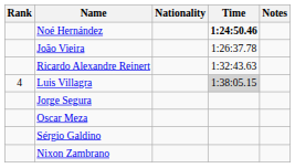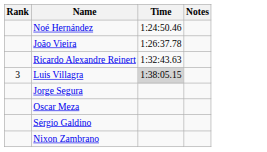 <table class="wikitable sortable" style="text-align:center;font-size:95%">
 <tr>
 <th>Rank</th>
 <th>Name</th>
-<th>Nationality</th>
 <th>Time</th>
 <th>Notes</th>
 </tr>
 <tr>
 <td></td>
 <td align=left><a href='#'>Noé Hernández</a></td>
-<td align=left></td>
-<td><strong>1:24:50.46</strong></td>
+<td>1:24:50.46</td>
 <td></td>
 </tr>
 <tr>
 <td></td>
 <td align=left><a href='#'>João Vieira</a></td>
-<td align=left></td>
 <td>1:26:37.78</td>
 <td></td>
 </tr>
 <tr>
 <td></td>
 <td align=left><a href='#'>Ricardo Alexandre Reinert</a></td>
-<td align=left></td>
 <td>1:32:43.63</td>
 <td></td>
 </tr>
 <tr>
-<td>4</td>
+<td>3</td>
 <td align=left><a href='#'>Luis Villagra</a></td>
-<td align=left></td>
 <td style="background: lightgrey;">1:38:05.15</td>
 <td></td>
 </tr>
 <tr>
 <td></td>
 <td align=left><a href='#'>Jorge Segura</a></td>
-<td align=left></td>
 <td></td>
 <td></td>
 </tr>
 <tr>
 <td></td>
 <td align=left><a href='#'>Oscar Meza</a></td>
-<td align=left></td>
 <td></td>
 <td></td>
 </tr>
 <tr>
 <td></td>
 <td align=left><a href='#'>Sérgio Galdino</a></td>
-<td align=left></td>
 <td></td>
 <td></td>
 </tr>
 <tr>
 <td></td>
 <td align=left><a href='#'>Nixon Zambrano</a></td>
-<td align=left></td>
 <td></td>
 <td></td>
 </tr>
 </table>
